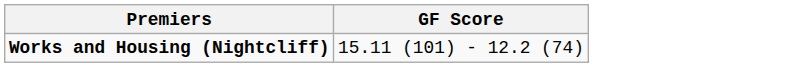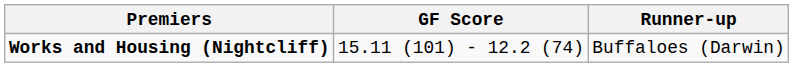 <table class="wikitable" style="text-align:left;">
 <tr style="background:#efefef;">
 <th>Premiers</th>
 <th>GF Score</th>
+<th>Runner-up</th>
 </tr>
 <tr>
 <td><strong>Works and Housing (Nightcliff)</strong></td>
 <td>15.11 (101) - 12.2 (74)</td>
+<td>Buffaloes (Darwin)</td>
 </tr>
 </table>
